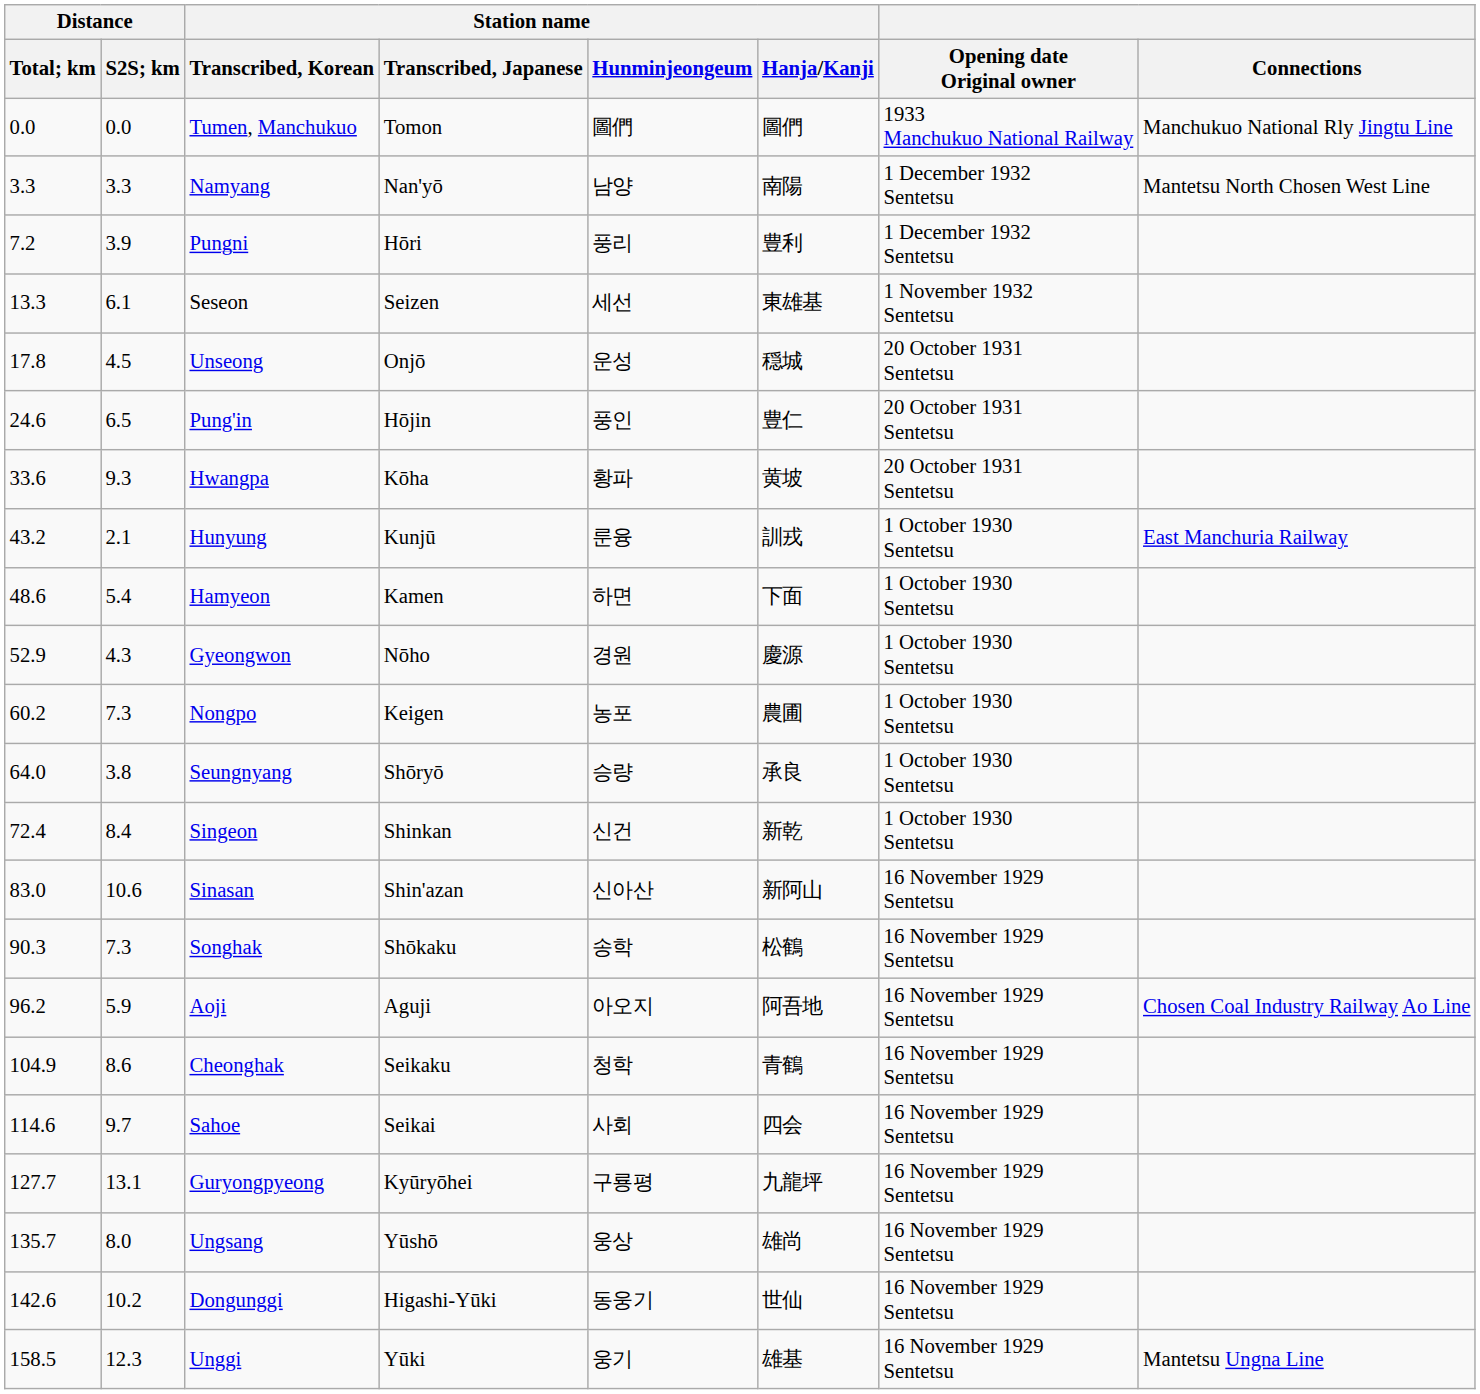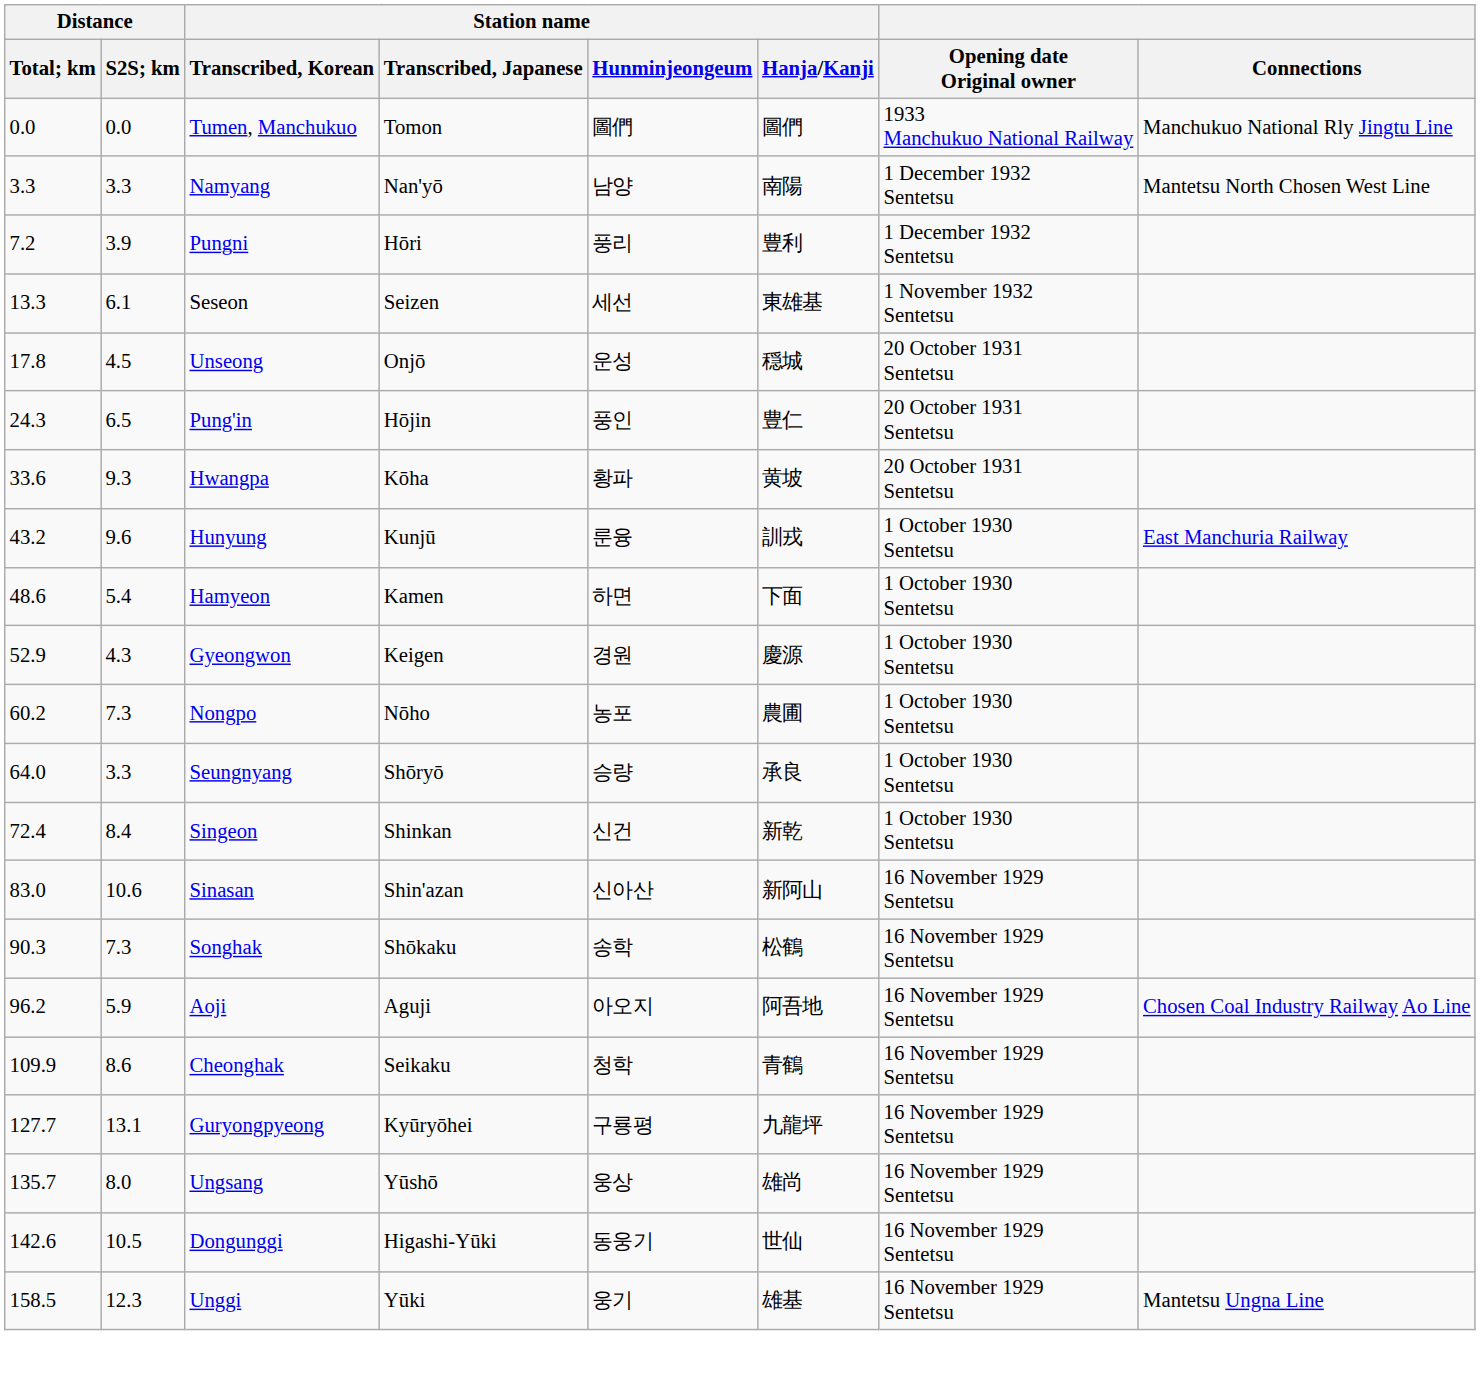 <table class="wikitable" style="font-size:90%;">
 <tr>
 <th colspan="2">Distance</th>
 <th colspan="4">Station name</th>
 <th colspan="2"></th>
 </tr>
 <tr>
 <th>Total; km</th>
 <th>S2S; km</th>
 <th>Transcribed, Korean</th>
 <th>Transcribed, Japanese</th>
 <th><a href='#'>Hunminjeongeum</a></th>
 <th><a href='#'>Hanja</a>/<a href='#'>Kanji</a></th>
 <th>Opening date<br>Original owner</th>
 <th>Connections</th>
 </tr>
 <tr>
 <td>0.0</td>
 <td>0.0</td>
 <td><a href='#'>Tumen</a>, <a href='#'>Manchukuo</a></td>
 <td>Tomon</td>
 <td>圖們</td>
 <td>圖們</td>
 <td>1933<br><a href='#'>Manchukuo National Railway</a></td>
 <td>Manchukuo National Rly <a href='#'>Jingtu Line</a></td>
 </tr>
 <tr>
 <td>3.3</td>
 <td>3.3</td>
 <td><a href='#'>Namyang</a></td>
 <td>Nan'yō</td>
 <td>남양</td>
 <td>南陽</td>
 <td>1 December 1932<br>Sentetsu</td>
 <td>Mantetsu North Chosen West Line</td>
 </tr>
 <tr>
 <td>7.2</td>
 <td>3.9</td>
 <td><a href='#'>Pungni</a></td>
 <td>Hōri</td>
 <td>풍리</td>
 <td>豊利</td>
 <td>1 December 1932<br>Sentetsu</td>
 <td></td>
 </tr>
 <tr>
 <td>13.3</td>
 <td>6.1</td>
 <td>Seseon</td>
 <td>Seizen</td>
 <td>세선</td>
 <td>東雄基</td>
 <td>1 November 1932<br>Sentetsu</td>
 <td></td>
 </tr>
 <tr>
 <td>17.8</td>
 <td>4.5</td>
 <td><a href='#'>Unseong</a></td>
 <td>Onjō</td>
 <td>운성</td>
 <td>穏城</td>
 <td>20 October 1931<br>Sentetsu</td>
 <td></td>
 </tr>
 <tr>
-<td>24.6</td>
+<td>24.3</td>
 <td>6.5</td>
 <td><a href='#'>Pung'in</a></td>
 <td>Hōjin</td>
 <td>풍인</td>
 <td>豊仁</td>
 <td>20 October 1931<br>Sentetsu</td>
 <td></td>
 </tr>
 <tr>
 <td>33.6</td>
 <td>9.3</td>
 <td><a href='#'>Hwangpa</a></td>
 <td>Kōha</td>
 <td>황파</td>
 <td>黄坡</td>
 <td>20 October 1931<br>Sentetsu</td>
 <td></td>
 </tr>
 <tr>
 <td>43.2</td>
-<td>2.1</td>
+<td>9.6</td>
 <td><a href='#'>Hunyung</a></td>
 <td>Kunjū</td>
 <td>룬융</td>
 <td>訓戎</td>
 <td>1 October 1930<br>Sentetsu</td>
 <td><a href='#'>East Manchuria Railway</a></td>
 </tr>
 <tr>
 <td>48.6</td>
 <td>5.4</td>
 <td><a href='#'>Hamyeon</a></td>
 <td>Kamen</td>
 <td>하면</td>
 <td>下面</td>
 <td>1 October 1930<br>Sentetsu</td>
 <td></td>
 </tr>
 <tr>
 <td>52.9</td>
 <td>4.3</td>
 <td><a href='#'>Gyeongwon</a></td>
-<td>Nōho</td>
+<td>Keigen</td>
 <td>경원</td>
 <td>慶源</td>
 <td>1 October 1930<br>Sentetsu</td>
 <td></td>
 </tr>
 <tr>
 <td>60.2</td>
 <td>7.3</td>
 <td><a href='#'>Nongpo</a></td>
-<td>Keigen</td>
+<td>Nōho</td>
 <td>농포</td>
 <td>農圃</td>
 <td>1 October 1930<br>Sentetsu</td>
 <td></td>
 </tr>
 <tr>
 <td>64.0</td>
-<td>3.8</td>
+<td>3.3</td>
 <td><a href='#'>Seungnyang</a></td>
 <td>Shōryō</td>
 <td>승량</td>
 <td>承良</td>
 <td>1 October 1930<br>Sentetsu</td>
 <td></td>
 </tr>
 <tr>
 <td>72.4</td>
 <td>8.4</td>
 <td><a href='#'>Singeon</a></td>
 <td>Shinkan</td>
 <td>신건</td>
 <td>新乾</td>
 <td>1 October 1930<br>Sentetsu</td>
 <td></td>
 </tr>
 <tr>
 <td>83.0</td>
 <td>10.6</td>
 <td><a href='#'>Sinasan</a></td>
 <td>Shin'azan</td>
 <td>신아산</td>
 <td>新阿山</td>
 <td>16 November 1929<br>Sentetsu</td>
 <td></td>
 </tr>
 <tr>
 <td>90.3</td>
 <td>7.3</td>
 <td><a href='#'>Songhak</a></td>
 <td>Shōkaku</td>
 <td>송학</td>
 <td>松鶴</td>
 <td>16 November 1929<br>Sentetsu</td>
 <td></td>
 </tr>
 <tr>
 <td>96.2</td>
 <td>5.9</td>
 <td><a href='#'>Aoji</a></td>
 <td>Aguji</td>
 <td>아오지</td>
 <td>阿吾地</td>
 <td>16 November 1929<br>Sentetsu</td>
 <td><a href='#'>Chosen Coal Industry Railway</a> <a href='#'>Ao Line</a></td>
 </tr>
 <tr>
-<td>104.9</td>
+<td>109.9</td>
 <td>8.6</td>
 <td><a href='#'>Cheonghak</a></td>
 <td>Seikaku</td>
 <td>청학</td>
 <td>青鶴</td>
-<td>16 November 1929<br>Sentetsu</td>
-<td></td>
-</tr>
-<tr>
-<td>114.6</td>
-<td>9.7</td>
-<td><a href='#'>Sahoe</a></td>
-<td>Seikai</td>
-<td>사회</td>
-<td>四会</td>
 <td>16 November 1929<br>Sentetsu</td>
 <td></td>
 </tr>
 <tr>
 <td>127.7</td>
 <td>13.1</td>
 <td><a href='#'>Guryongpyeong</a></td>
 <td>Kyūryōhei</td>
 <td>구룡평</td>
 <td>九龍坪</td>
 <td>16 November 1929<br>Sentetsu</td>
 <td></td>
 </tr>
 <tr>
 <td>135.7</td>
 <td>8.0</td>
 <td><a href='#'>Ungsang</a></td>
 <td>Yūshō</td>
 <td>웅상</td>
 <td>雄尚</td>
 <td>16 November 1929<br>Sentetsu</td>
 <td></td>
 </tr>
 <tr>
 <td>142.6</td>
-<td>10.2</td>
+<td>10.5</td>
 <td><a href='#'>Dongunggi</a></td>
 <td>Higashi-Yūki</td>
 <td>동웅기</td>
 <td>世仙</td>
 <td>16 November 1929<br>Sentetsu</td>
 <td></td>
 </tr>
 <tr>
 <td>158.5</td>
 <td>12.3</td>
 <td><a href='#'>Unggi</a></td>
 <td>Yūki</td>
 <td>웅기</td>
 <td>雄基</td>
 <td>16 November 1929<br>Sentetsu</td>
 <td>Mantetsu <a href='#'>Ungna Line</a></td>
 </tr>
 </table>
